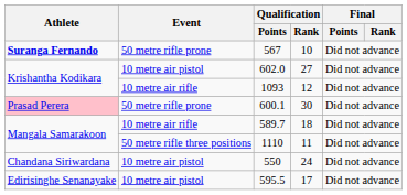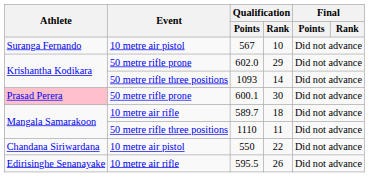 <table class="wikitable" style="font-size:90%">
 <tr>
 <th rowspan=2>Athlete</th>
 <th rowspan=2>Event</th>
 <th colspan=2>Qualification</th>
 <th colspan=2>Final</th>
 </tr>
 <tr style="font-size:95%">
 <th>Points</th>
 <th>Rank</th>
 <th>Points</th>
 <th>Rank</th>
 </tr>
 <tr align=center>
-<td align=left><strong><a href='#'>Suranga Fernando</a></strong></td>
-<td align=left><a href='#'>50 metre rifle prone</a></td>
+<td align=left><a href='#'>Suranga Fernando</a></td>
+<td align=left><a href='#'>10 metre air pistol</a></td>
 <td>567</td>
 <td>10</td>
 <td colspan="2">Did not advance</td>
 </tr>
 <tr align=center>
 <td align=left rowspan="2"><a href='#'>Krishantha Kodikara</a></td>
-<td align=left><a href='#'>10 metre air pistol</a></td>
+<td align=left><a href='#'>50 metre rifle prone</a></td>
 <td>602.0</td>
-<td>27</td>
+<td>29</td>
 <td colspan="2">Did not advance</td>
 </tr>
 <tr align=center>
-<td align=left><a href='#'>10 metre air rifle</a></td>
+<td align=left><a href='#'>50 metre rifle three positions</a></td>
 <td>1093</td>
-<td>12</td>
+<td>14</td>
 <td colspan="2">Did not advance</td>
 </tr>
 <tr align=center>
 <td align=left style="background: pink;"><a href='#'>Prasad Perera</a></td>
 <td align=left><a href='#'>50 metre rifle prone</a></td>
 <td>600.1</td>
 <td>30</td>
 <td colspan="2">Did not advance</td>
 </tr>
 <tr align=center>
 <td align=left rowspan="2"><a href='#'>Mangala Samarakoon</a></td>
 <td align=left><a href='#'>10 metre air rifle</a></td>
 <td>589.7</td>
 <td>18</td>
 <td colspan="2">Did not advance</td>
 </tr>
 <tr align=center>
 <td align=left><a href='#'>50 metre rifle three positions</a></td>
 <td>1110</td>
 <td>11</td>
 <td colspan="2">Did not advance</td>
 </tr>
 <tr align=center>
 <td align=left><a href='#'>Chandana Siriwardana</a></td>
 <td align=left><a href='#'>10 metre air pistol</a></td>
 <td>550</td>
-<td>24</td>
+<td>22</td>
 <td colspan="2">Did not advance</td>
 </tr>
 <tr align=center>
 <td align=left><a href='#'>Edirisinghe Senanayake</a></td>
-<td align=left><a href='#'>10 metre air pistol</a></td>
+<td align=left><a href='#'>10 metre air rifle</a></td>
 <td>595.5</td>
-<td>17</td>
+<td>26</td>
 <td colspan="2">Did not advance</td>
 </tr>
 </table>
